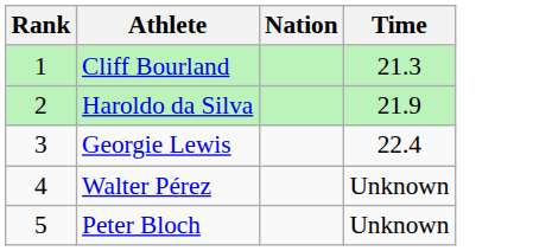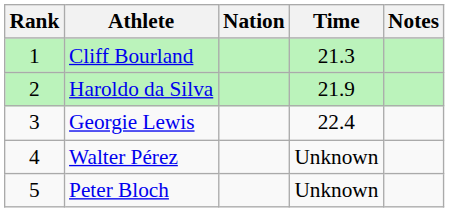 <table class="wikitable sortable" style="text-align:center">
 <tr>
 <th>Rank</th>
 <th>Athlete</th>
 <th>Nation</th>
 <th>Time</th>
+<th>Notes</th>
 </tr>
 <tr bgcolor=#bbf3bb>
 <td>1</td>
 <td align=left><a href='#'>Cliff Bourland</a></td>
 <td align=left></td>
 <td>21.3</td>
+<td></td>
 </tr>
 <tr bgcolor=#bbf3bb>
 <td>2</td>
 <td align=left><a href='#'>Haroldo da Silva</a></td>
 <td align=left></td>
 <td>21.9</td>
+<td></td>
 </tr>
 <tr>
 <td>3</td>
 <td align=left><a href='#'>Georgie Lewis</a></td>
 <td align=left></td>
 <td>22.4</td>
+<td></td>
 </tr>
 <tr>
 <td>4</td>
 <td align=left><a href='#'>Walter Pérez</a></td>
 <td align=left></td>
 <td data-sort-value=30.0>Unknown</td>
+<td></td>
 </tr>
 <tr>
 <td>5</td>
 <td align=left><a href='#'>Peter Bloch</a></td>
 <td align=left></td>
 <td data-sort-value=30.0>Unknown</td>
+<td></td>
 </tr>
 </table>
